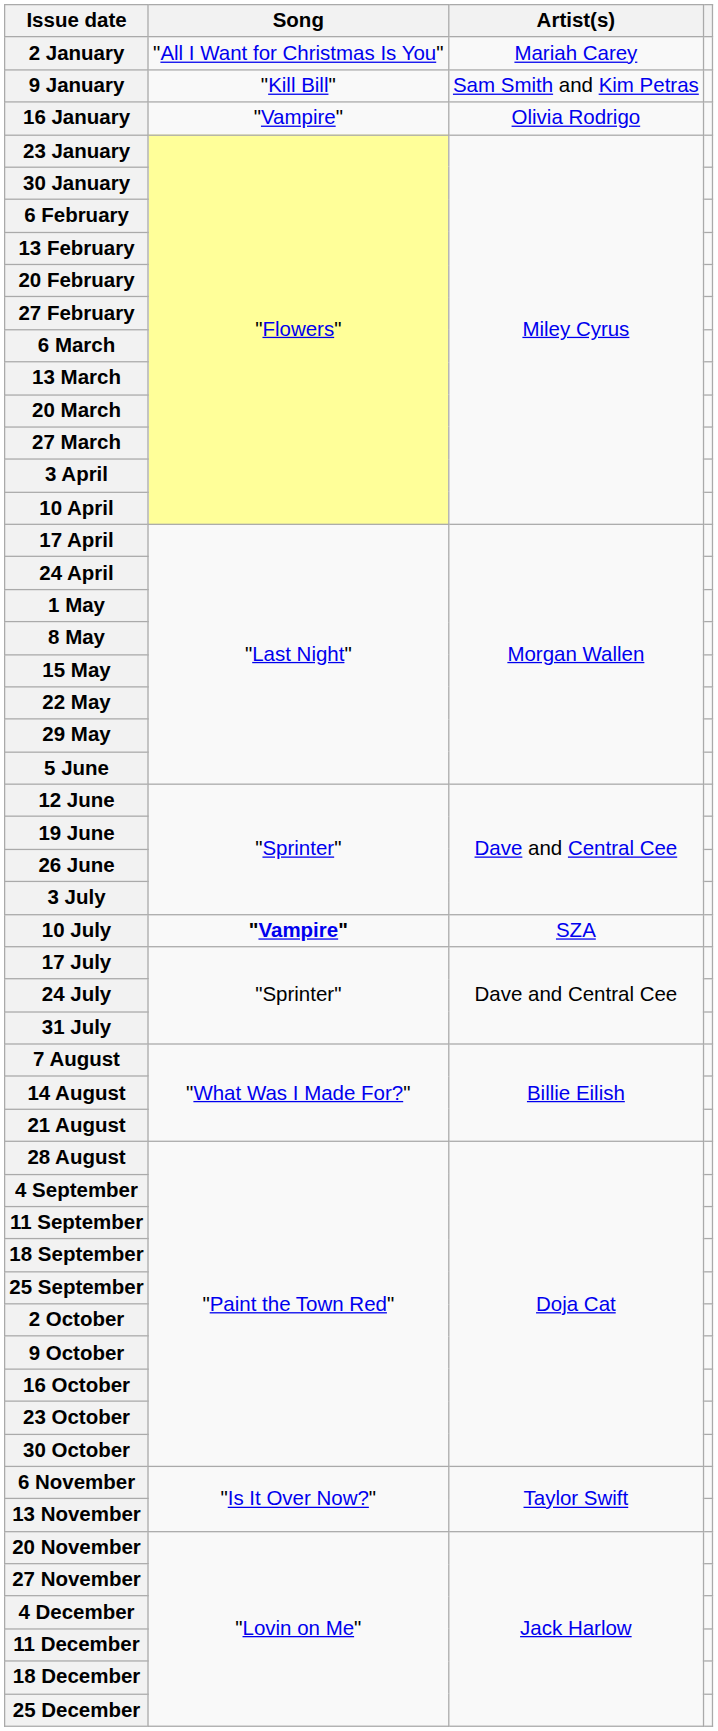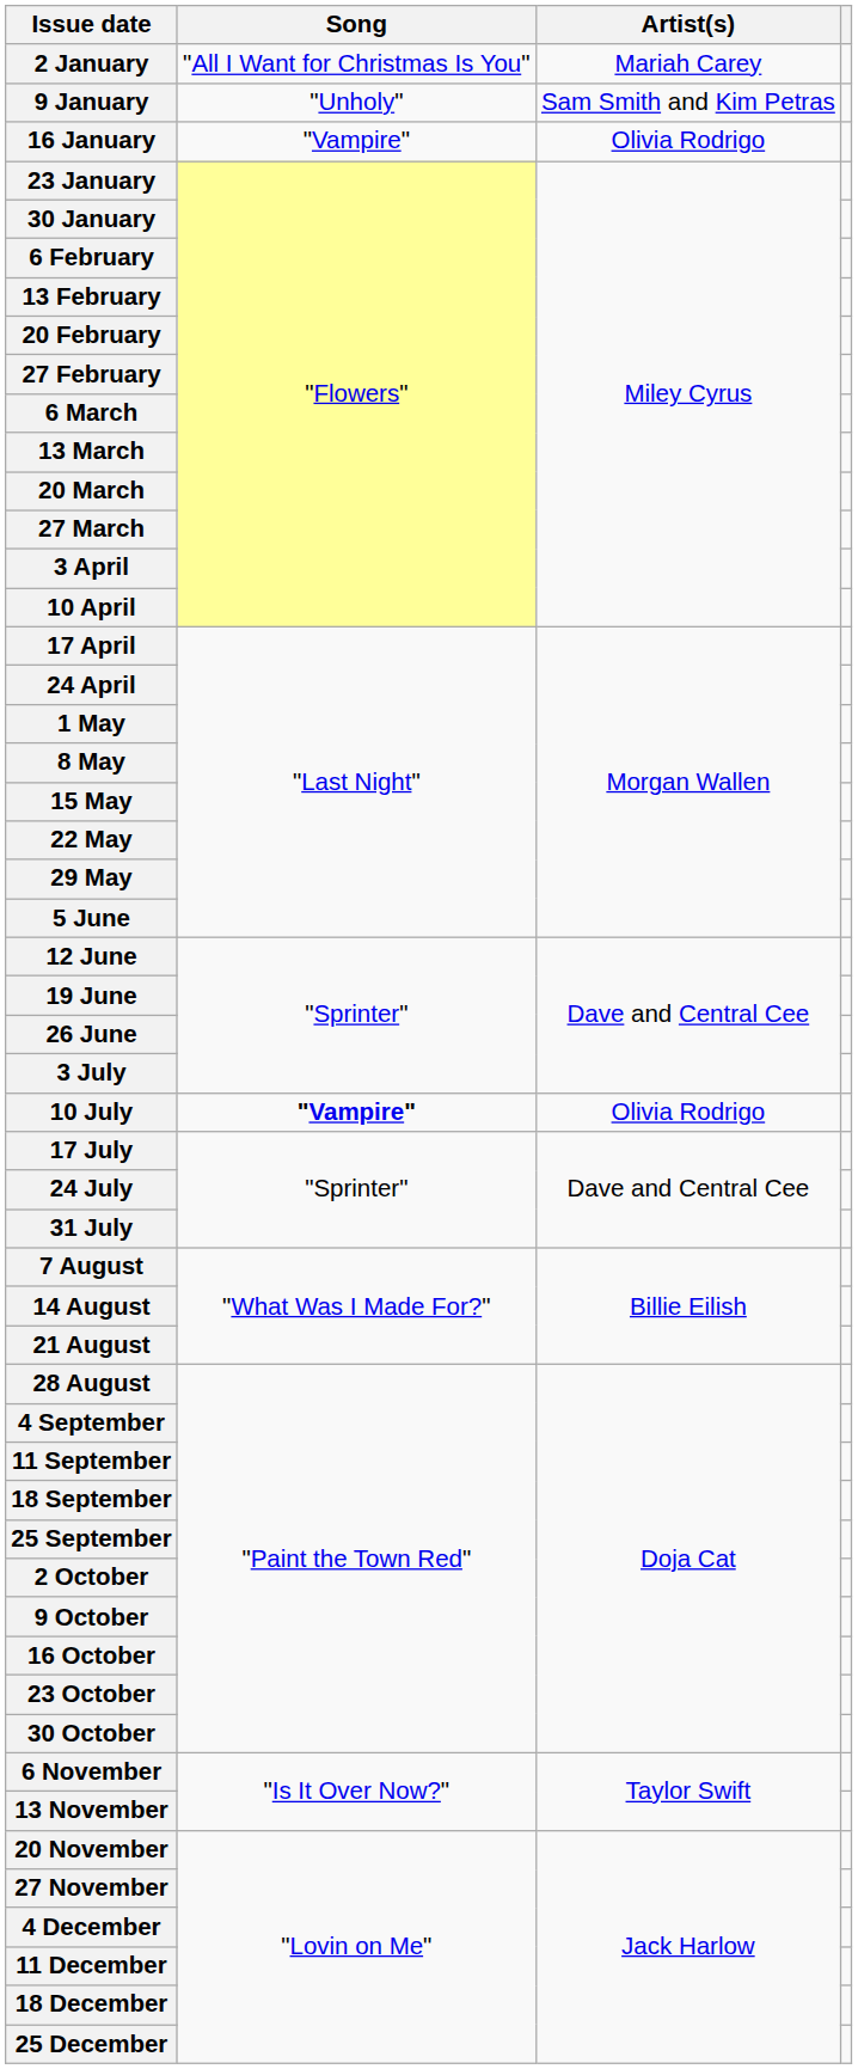 <table class="wikitable plainrowheaders" style="text-align: center">
 <tr>
 <th scope="col">Issue date</th>
 <th scope="col">Song</th>
 <th scope="col">Artist(s)</th>
 <th scope="col"></th>
 </tr>
 <tr>
 <th scope="row">2 January</th>
 <td>"<a href='#'>All I Want for Christmas Is You</a>"</td>
 <td><a href='#'>Mariah Carey</a></td>
 <td></td>
 </tr>
 <tr>
 <th scope="row">9 January</th>
-<td>"<a href='#'>Kill Bill</a>"</td>
+<td>"<a href='#'>Unholy</a>"</td>
 <td><a href='#'>Sam Smith</a> and <a href='#'>Kim Petras</a></td>
 <td></td>
 </tr>
 <tr>
 <th scope="row">16 January</th>
 <td>"<a href='#'>Vampire</a>"</td>
 <td><a href='#'>Olivia Rodrigo</a></td>
 <td></td>
 </tr>
 <tr>
 <th scope="row">23 January</th>
 <td rowspan="12" bgcolor=#FFFF99>"<a href='#'>Flowers</a>" </td>
 <td rowspan="12"><a href='#'>Miley Cyrus</a></td>
 <td></td>
 </tr>
 <tr>
 <th scope="row">30 January</th>
 <td></td>
 </tr>
 <tr>
 <th scope="row">6 February</th>
 <td></td>
 </tr>
 <tr>
 <th scope="row">13 February</th>
 <td></td>
 </tr>
 <tr>
 <th scope="row">20 February</th>
 <td></td>
 </tr>
 <tr>
 <th scope="row">27 February</th>
 <td></td>
 </tr>
 <tr>
 <th scope="row">6 March</th>
 <td></td>
 </tr>
 <tr>
 <th scope="row">13 March</th>
 <td></td>
 </tr>
 <tr>
 <th scope="row">20 March</th>
 <td></td>
 </tr>
 <tr>
 <th scope="row">27 March</th>
 <td></td>
 </tr>
 <tr>
 <th scope="row">3 April</th>
 <td></td>
 </tr>
 <tr>
 <th scope="row">10 April</th>
 <td></td>
 </tr>
 <tr>
 <th scope="row">17 April</th>
 <td rowspan="8">"<a href='#'>Last Night</a>"</td>
 <td rowspan="8"><a href='#'>Morgan Wallen</a></td>
 <td></td>
 </tr>
 <tr>
 <th scope="row">24 April</th>
 <td></td>
 </tr>
 <tr>
 <th scope="row">1 May</th>
 <td></td>
 </tr>
 <tr>
 <th scope="row">8 May</th>
 <td></td>
 </tr>
 <tr>
 <th scope="row">15 May</th>
 <td></td>
 </tr>
 <tr>
 <th scope="row">22 May</th>
 <td></td>
 </tr>
 <tr>
 <th scope="row">29 May</th>
 <td></td>
 </tr>
 <tr>
 <th scope="row">5 June</th>
 <td></td>
 </tr>
 <tr>
 <th scope="row">12 June</th>
 <td rowspan="4">"<a href='#'>Sprinter</a>"</td>
 <td rowspan="4"><a href='#'>Dave</a> and <a href='#'>Central Cee</a></td>
 <td></td>
 </tr>
 <tr>
 <th scope="row">19 June</th>
 <td></td>
 </tr>
 <tr>
 <th scope="row">26 June</th>
 <td></td>
 </tr>
 <tr>
 <th scope="row">3 July</th>
 <td></td>
 </tr>
 <tr>
 <th scope="row">10 July</th>
 <td><strong>"<a href='#'>Vampire</a>"</strong></td>
-<td><a href='#'>SZA</a></td>
+<td><a href='#'>Olivia Rodrigo</a></td>
 <td></td>
 </tr>
 <tr>
 <th scope="row">17 July</th>
 <td rowspan="3">"Sprinter"</td>
 <td rowspan="3">Dave and Central Cee</td>
 <td></td>
 </tr>
 <tr>
 <th scope="row">24 July</th>
 <td></td>
 </tr>
 <tr>
 <th scope="row">31 July</th>
 <td></td>
 </tr>
 <tr>
 <th scope="row">7 August</th>
 <td rowspan="3">"<a href='#'>What Was I Made For?</a>"</td>
 <td rowspan="3"><a href='#'>Billie Eilish</a></td>
 <td></td>
 </tr>
 <tr>
 <th scope="row">14 August</th>
 <td></td>
 </tr>
 <tr>
 <th scope="row">21 August</th>
 <td></td>
 </tr>
 <tr>
 <th scope="row">28 August</th>
 <td rowspan="10">"<a href='#'>Paint the Town Red</a>"</td>
 <td rowspan="10"><a href='#'>Doja Cat</a></td>
 <td></td>
 </tr>
 <tr>
 <th scope="row">4 September</th>
 <td></td>
 </tr>
 <tr>
 <th scope="row">11 September</th>
 <td></td>
 </tr>
 <tr>
 <th scope="row">18 September</th>
 <td></td>
 </tr>
 <tr>
 <th scope="row">25 September</th>
 <td></td>
 </tr>
 <tr>
 <th scope="row">2 October</th>
 <td></td>
 </tr>
 <tr>
 <th scope="row">9 October</th>
 <td></td>
 </tr>
 <tr>
 <th scope="row">16 October</th>
 <td></td>
 </tr>
 <tr>
 <th scope="row">23 October</th>
 <td></td>
 </tr>
 <tr>
 <th scope="row">30 October</th>
 <td></td>
 </tr>
 <tr>
 <th scope="row">6 November</th>
 <td rowspan="2">"<a href='#'>Is It Over Now?</a>"</td>
 <td rowspan="2"><a href='#'>Taylor Swift</a></td>
 <td></td>
 </tr>
 <tr>
 <th scope="row">13 November</th>
 <td></td>
 </tr>
 <tr>
 <th scope="row">20 November</th>
 <td rowspan="6">"<a href='#'>Lovin on Me</a>"</td>
 <td rowspan="6"><a href='#'>Jack Harlow</a></td>
 <td></td>
 </tr>
 <tr>
 <th scope="row">27 November</th>
 <td></td>
 </tr>
 <tr>
 <th scope="row">4 December</th>
 <td></td>
 </tr>
 <tr>
 <th scope="row">11 December</th>
 <td></td>
 </tr>
 <tr>
 <th scope="row">18 December</th>
 <td></td>
 </tr>
 <tr>
 <th scope="row">25 December</th>
 <td></td>
 </tr>
 </table>
